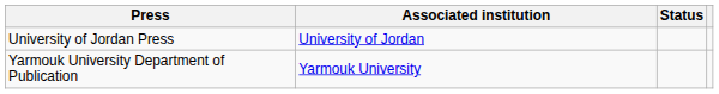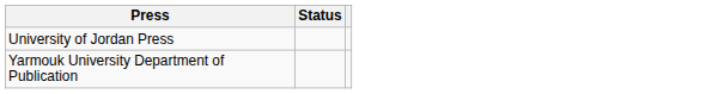 <table class="wikitable sortable">
 <tr>
 <th style="width:20em">Press</th>
-<th style="width:25em">Associated institution</th>
 <th>Status</th>
 <th></th>
 </tr>
 <tr>
 <td>University of Jordan Press</td>
-<td><a href='#'>University of Jordan</a></td>
 <td></td>
 <td></td>
 </tr>
 <tr>
 <td>Yarmouk University Department of Publication</td>
-<td><a href='#'>Yarmouk University</a></td>
 <td></td>
 <td></td>
 </tr>
 </table>
